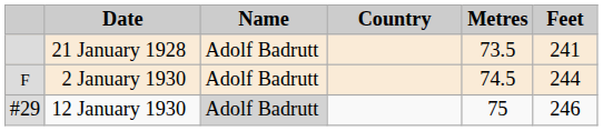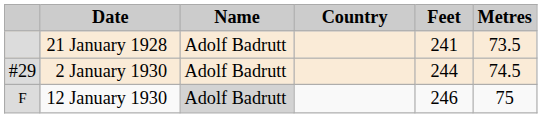 <table class="wikitable sortable" style="text-align:left; line-height:16px; width:37%;">
 <tr>
 <th style="background-color: #ccc;" width="15"></th>
 <th style="background-color: #ccc;" width="145">Date</th>
 <th style="background-color: #ccc;" width="112">Name</th>
 <th style="background-color: #ccc;" width="118">Country</th>
+<th style="background-color: #ccc;" width="49">Feet</th>
 <th style="background-color: #ccc;" width="49">Metres</th>
-<th style="background-color: #ccc;" width="49">Feet</th>
 </tr>
 <tr bgcolor=#FAEBD7>
 <td bgcolor=gainsboro align=center><small></small></td>
 <td align=right>21 January 1928  </td>
 <td>Adolf Badrutt</td>
 <td></td>
+<td align=center>241</td>
 <td align=center>73.5</td>
-<td align=center>241</td>
 </tr>
 <tr bgcolor=#FAEBD7>
-<td bgcolor=gainsboro align=center><small>F</small></td>
+<td bgcolor=gainsboro align=center>#29</td>
 <td align=right>2 January 1930  </td>
 <td>Adolf Badrutt</td>
 <td></td>
+<td align=center>244</td>
 <td align=center>74.5</td>
-<td align=center>244</td>
 </tr>
 <tr>
-<td bgcolor=gainsboro align=center>#29</td>
+<td bgcolor=gainsboro align=center><small>F</small></td>
 <td align=right>12 January 1930  </td>
 <td style="background: lightgrey;">Adolf Badrutt</td>
 <td></td>
+<td align=center>246</td>
 <td align=center>75</td>
-<td align=center>246</td>
 </tr>
 </table>
